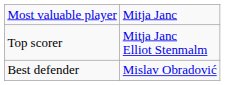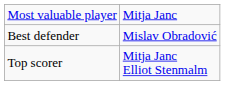 <table class="wikitable">
 <tr>
 <td><a href='#'>Most valuable player</a></td>
 <td> <a href='#'>Mitja Janc</a></td>
 </tr>
 <tr>
+<td>Best defender</td>
+<td> <a href='#'>Mislav Obradović</a></td>
+</tr>
+<tr>
 <td>Top scorer</td>
 <td> <a href='#'>Mitja Janc</a><br> <a href='#'>Elliot Stenmalm</a></td>
 </tr>
-<tr>
-<td>Best defender</td>
-<td> <a href='#'>Mislav Obradović</a></td>
-</tr>
 </table>
